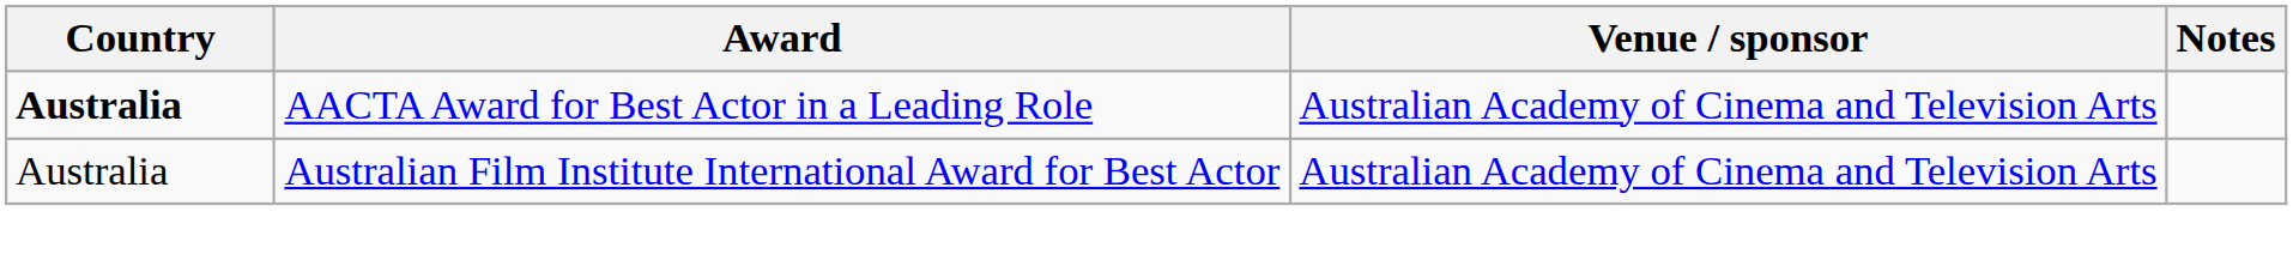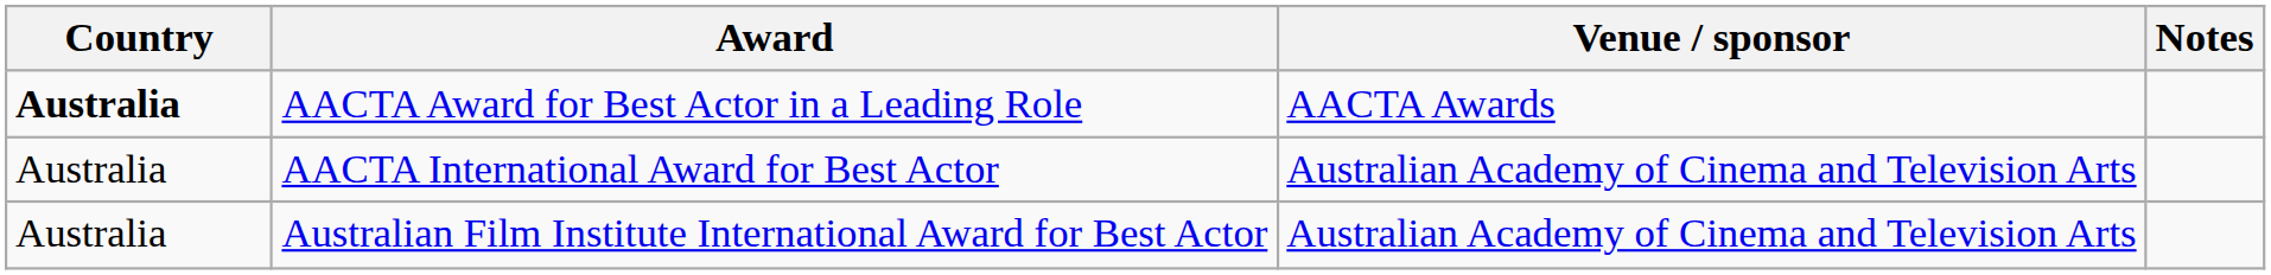 <table class="wikitable sortable">
 <tr>
 <th style="width:6em;">Country</th>
 <th>Award</th>
 <th>Venue / sponsor</th>
 <th>Notes</th>
 </tr>
 <tr>
 <td><strong>Australia</strong></td>
 <td><a href='#'>AACTA Award for Best Actor in a Leading Role</a></td>
+<td><a href='#'>AACTA Awards</a></td>
+<td></td>
+</tr>
+<tr>
+<td>Australia</td>
+<td><a href='#'>AACTA International Award for Best Actor</a></td>
 <td><a href='#'>Australian Academy of Cinema and Television Arts</a></td>
 <td></td>
 </tr>
 <tr>
 <td>Australia</td>
 <td><a href='#'>Australian Film Institute International Award for Best Actor</a></td>
 <td><a href='#'>Australian Academy of Cinema and Television Arts</a></td>
 <td></td>
 </tr>
 </table>
